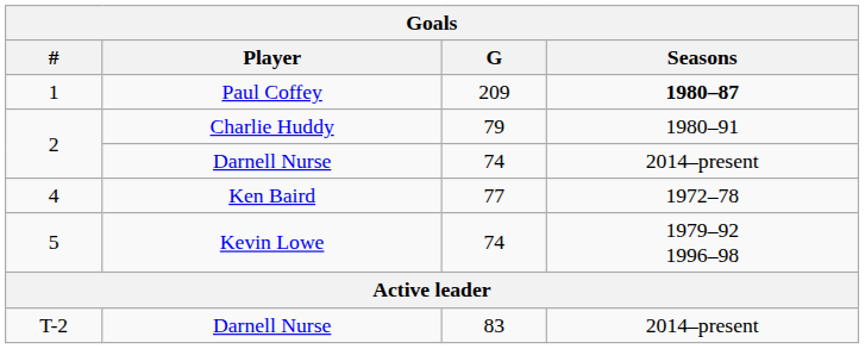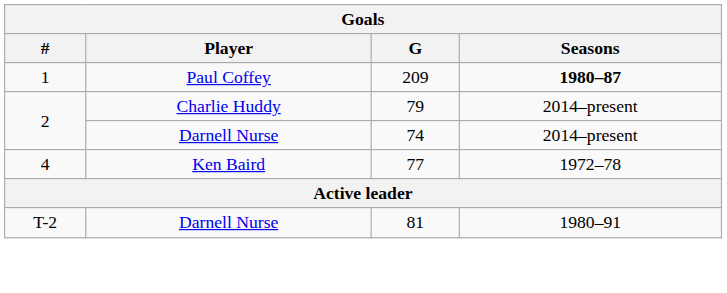 <table class="wikitable" style="text-align: center; font-size: 95%" width="70%">
 <tr>
 <th colspan="4">Goals</th>
 </tr>
 <tr>
 <th>#</th>
 <th>Player</th>
 <th>G</th>
 <th>Seasons</th>
 </tr>
 <tr>
 <td>1</td>
 <td><a href='#'>Paul Coffey</a></td>
 <td>209</td>
 <td><strong>1980–87</strong></td>
 </tr>
 <tr>
 <td rowspan="2">2</td>
 <td><a href='#'>Charlie Huddy</a></td>
 <td>79</td>
-<td>1980–91</td>
+<td>2014–present</td>
 </tr>
 <tr>
 <td><a href='#'>Darnell Nurse</a></td>
 <td>74</td>
 <td>2014–present</td>
 </tr>
 <tr>
 <td>4</td>
 <td><a href='#'>Ken Baird</a></td>
 <td>77</td>
 <td>1972–78</td>
 </tr>
 <tr>
-<td>5</td>
-<td><a href='#'>Kevin Lowe</a></td>
-<td>74</td>
-<td>1979–92<br>1996–98</td>
-</tr>
-<tr>
 <th colspan="4">Active leader</th>
 </tr>
 <tr>
 <td>T-2</td>
 <td><a href='#'>Darnell Nurse</a></td>
-<td>83</td>
-<td>2014–present</td>
+<td>81</td>
+<td>1980–91</td>
 </tr>
 </table>
